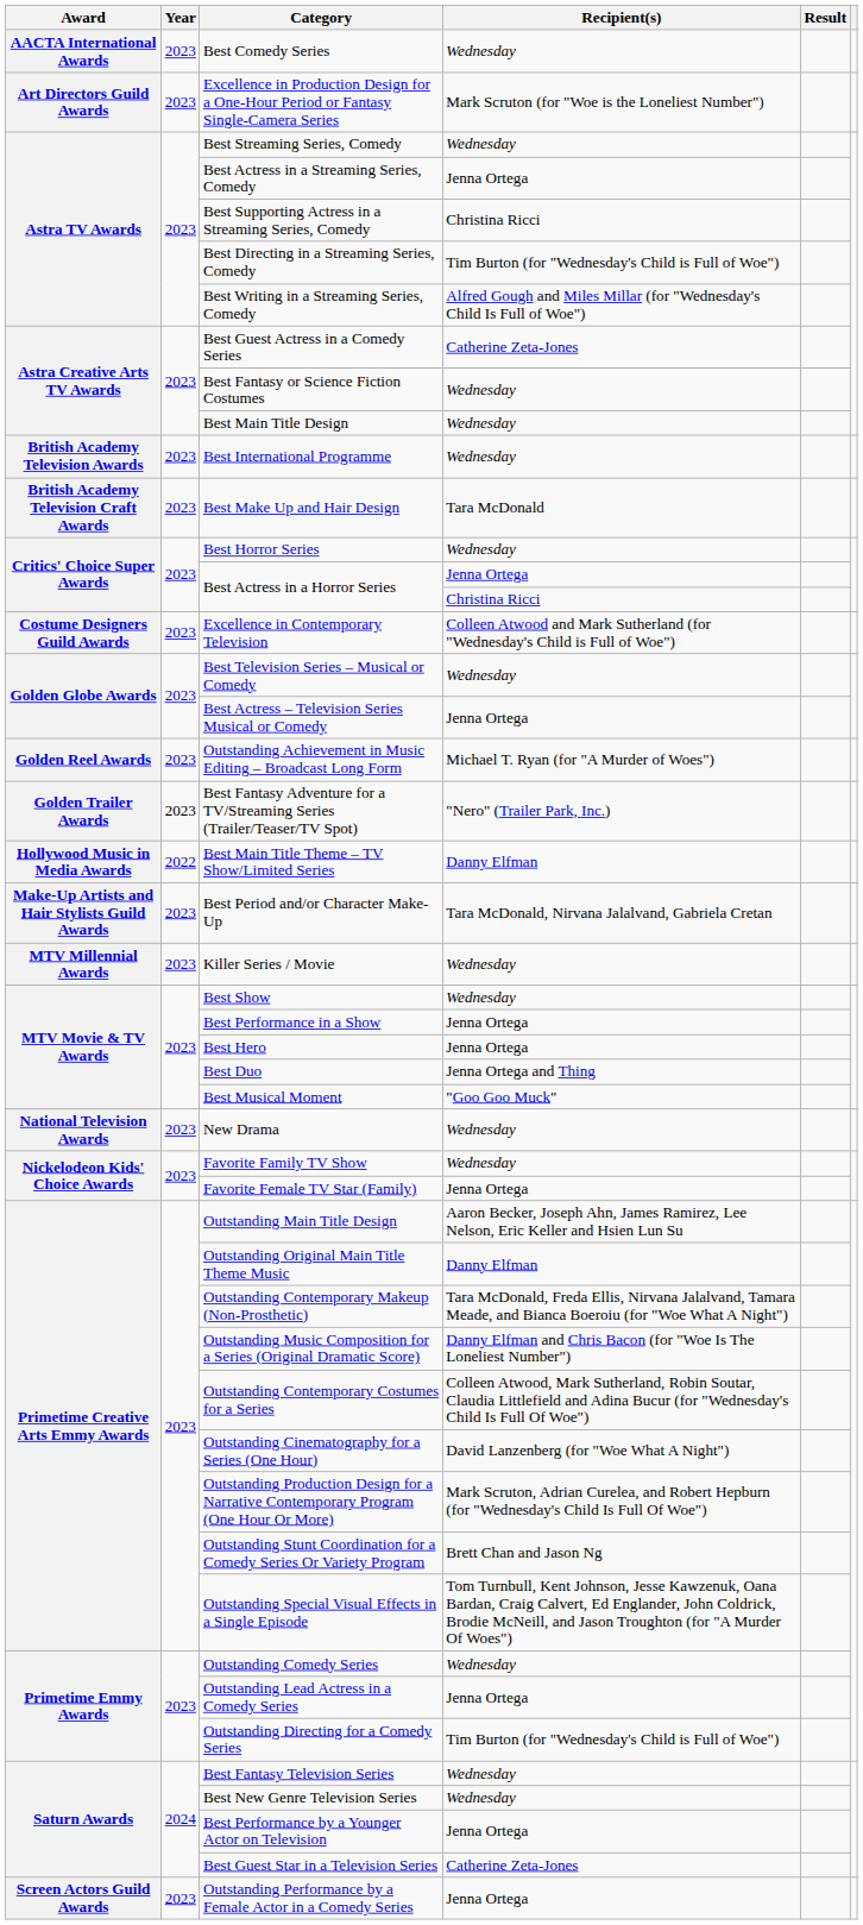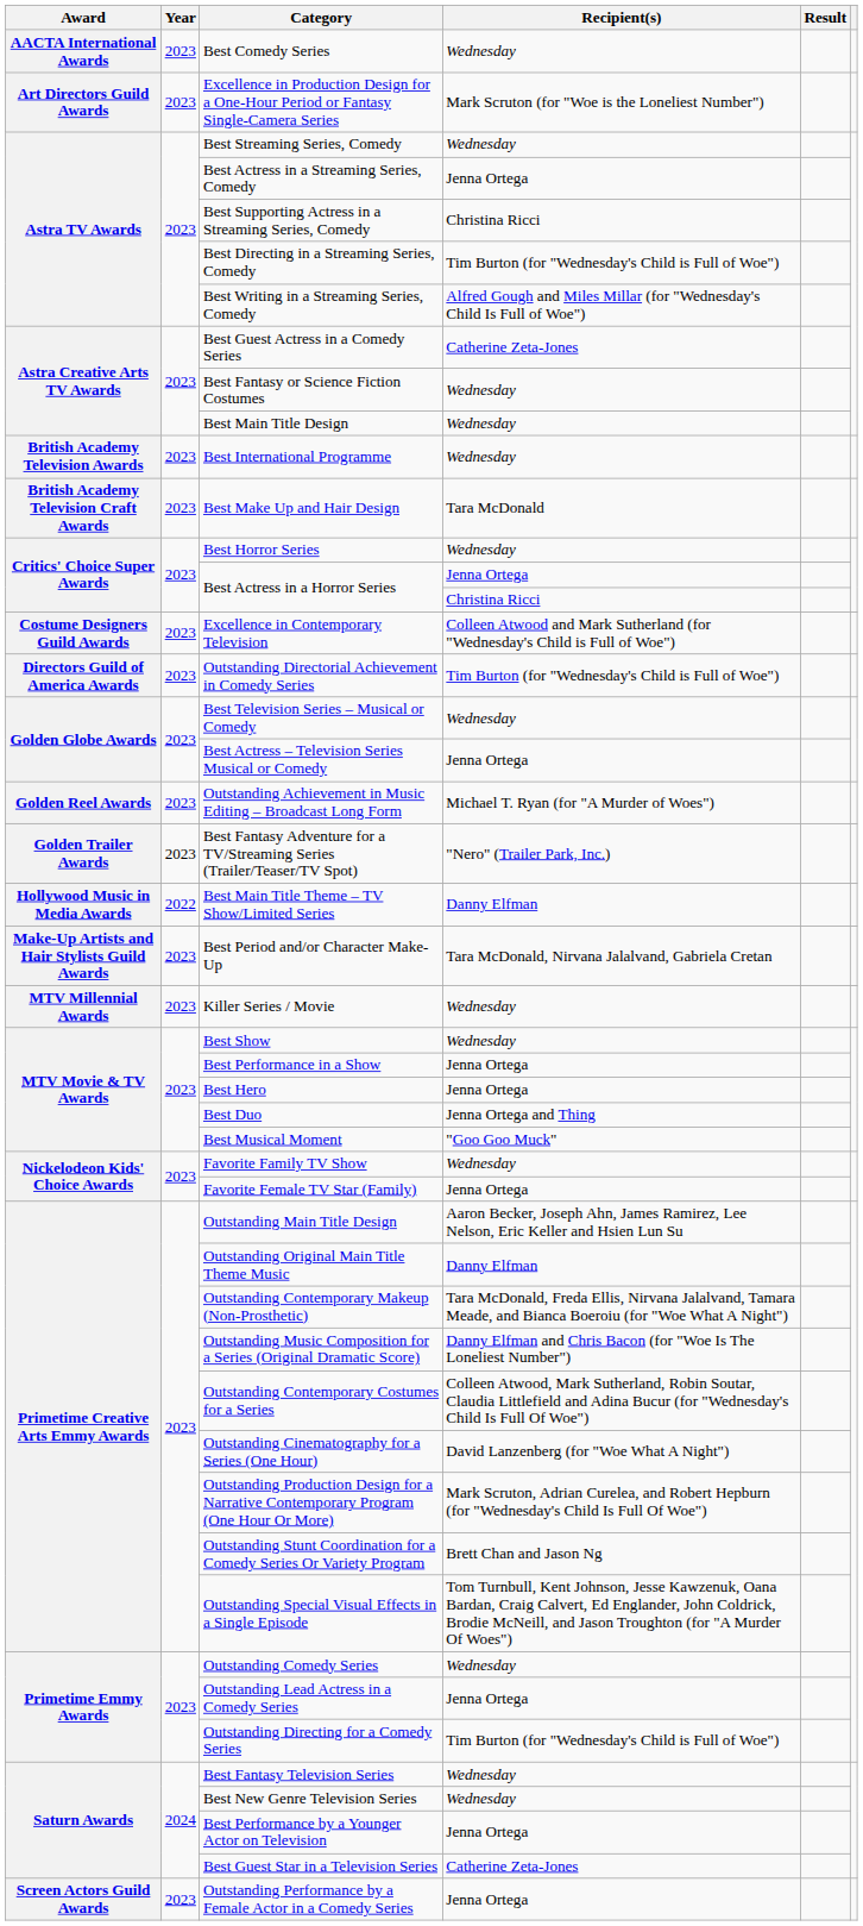 <table class="wikitable sortable plainrowheaders" style="width: 99%;">
 <tr>
 <th scope="col">Award</th>
 <th scope="col">Year</th>
 <th scope="col">Category</th>
 <th scope="col" style="width:42%;">Recipient(s)</th>
 <th scope="col">Result</th>
 <th scope="col" class="unsortable"></th>
 </tr>
 <tr>
 <th scope="row"><a href='#'>AACTA International Awards</a></th>
 <td><a href='#'>2023</a></td>
 <td>Best Comedy Series</td>
 <td><em>Wednesday</em></td>
 <td></td>
 <td style="text-align:center;"><br></td>
 </tr>
 <tr>
 <th scope="row"><a href='#'>Art Directors Guild Awards</a></th>
 <td><a href='#'>2023</a></td>
 <td><a href='#'>Excellence in Production Design for a One-Hour Period or Fantasy Single-Camera Series</a></td>
 <td>Mark Scruton (for "Woe is the Loneliest Number")</td>
 <td></td>
 <td style="text-align:center;"></td>
 </tr>
 <tr>
 <th scope="row" rowspan="5"><a href='#'>Astra TV Awards</a></th>
 <td rowspan="5"><a href='#'>2023</a></td>
 <td>Best Streaming Series, Comedy</td>
 <td><em>Wednesday</em></td>
 <td></td>
 <td style="text-align:center;" rowspan="8"><br></td>
 </tr>
 <tr>
 <td>Best Actress in a Streaming Series, Comedy</td>
 <td>Jenna Ortega</td>
 <td></td>
 </tr>
 <tr>
 <td>Best Supporting Actress in a Streaming Series, Comedy</td>
 <td>Christina Ricci</td>
 <td></td>
 </tr>
 <tr>
 <td>Best Directing in a Streaming Series, Comedy</td>
 <td>Tim Burton (for "Wednesday's Child is Full of Woe")</td>
 <td></td>
 </tr>
 <tr>
 <td>Best Writing in a Streaming Series, Comedy</td>
 <td><a href='#'>Alfred Gough</a> and <a href='#'>Miles Millar</a> (for "Wednesday's Child Is Full of Woe")</td>
 <td></td>
 </tr>
 <tr>
 <th scope="row" rowspan="3"><a href='#'>Astra Creative Arts TV Awards</a></th>
 <td rowspan="3"><a href='#'>2023</a></td>
 <td>Best Guest Actress in a Comedy Series</td>
 <td><a href='#'>Catherine Zeta-Jones</a></td>
 <td></td>
 </tr>
 <tr>
 <td>Best Fantasy or Science Fiction Costumes</td>
 <td><em>Wednesday</em></td>
 <td></td>
 </tr>
 <tr>
 <td>Best Main Title Design</td>
 <td><em>Wednesday</em></td>
 <td></td>
 </tr>
 <tr>
 <th scope="row"><a href='#'>British Academy Television Awards</a></th>
 <td><a href='#'>2023</a></td>
 <td><a href='#'>Best International Programme</a></td>
 <td><em>Wednesday</em></td>
 <td></td>
 <td style="text-align:center;"></td>
 </tr>
 <tr>
 <th scope="row"><a href='#'>British Academy Television Craft Awards</a></th>
 <td><a href='#'>2023</a></td>
 <td><a href='#'>Best Make Up and Hair Design</a></td>
 <td>Tara McDonald</td>
 <td></td>
 <td style="text-align:center;"><br></td>
 </tr>
 <tr>
 <th scope="row" rowspan="3"><a href='#'>Critics' Choice Super Awards</a></th>
 <td rowspan="3"><a href='#'>2023</a></td>
 <td><a href='#'>Best Horror Series</a></td>
 <td><em>Wednesday</em></td>
 <td></td>
 <td style="text-align:center;" rowspan="3"></td>
 </tr>
 <tr>
 <td rowspan="2">Best Actress in a Horror Series</td>
 <td><a href='#'>Jenna Ortega</a></td>
 <td></td>
 </tr>
 <tr>
 <td><a href='#'>Christina Ricci</a></td>
 <td></td>
 </tr>
 <tr>
 <th scope="row"><a href='#'>Costume Designers Guild Awards</a></th>
 <td><a href='#'>2023</a></td>
 <td><a href='#'>Excellence in Contemporary Television</a></td>
 <td><a href='#'>Colleen Atwood</a> and Mark Sutherland (for "Wednesday's Child is Full of Woe")</td>
 <td></td>
 <td style="text-align:center;"></td>
 </tr>
 <tr>
+<th scope="row"><a href='#'>Directors Guild of America Awards</a></th>
+<td><a href='#'>2023</a></td>
+<td><a href='#'>Outstanding Directorial Achievement in Comedy Series</a></td>
+<td><a href='#'>Tim Burton</a> (for "Wednesday's Child is Full of Woe")</td>
+<td></td>
+<td align="center"></td>
+</tr>
+<tr>
 <th scope="row" rowspan="2"><a href='#'>Golden Globe Awards</a></th>
 <td rowspan="2"><a href='#'>2023</a></td>
 <td><a href='#'>Best Television Series – Musical or Comedy</a></td>
 <td><em>Wednesday</em></td>
 <td></td>
 <td style="text-align:center;" rowspan="2"></td>
 </tr>
 <tr>
 <td><a href='#'>Best Actress – Television Series Musical or Comedy</a></td>
 <td>Jenna Ortega</td>
 <td></td>
 </tr>
 <tr>
 <th scope="row"><a href='#'>Golden Reel Awards</a></th>
 <td><a href='#'>2023</a></td>
 <td><a href='#'>Outstanding Achievement in Music Editing – Broadcast Long Form</a></td>
 <td>Michael T. Ryan (for "A Murder of Woes")</td>
 <td></td>
 <td align="center"><br></td>
 </tr>
 <tr>
 <th scope="row"><a href='#'>Golden Trailer Awards</a></th>
 <td>2023</td>
 <td>Best Fantasy Adventure for a TV/Streaming Series (Trailer/Teaser/TV Spot)</td>
 <td>"Nero" (<a href='#'>Trailer Park, Inc.</a>)</td>
 <td></td>
 <td style="text-align:center;"><br></td>
 </tr>
 <tr>
 <th scope="row"><a href='#'>Hollywood Music in Media Awards</a></th>
 <td><a href='#'>2022</a></td>
 <td><a href='#'>Best Main Title Theme – TV Show/Limited Series</a></td>
 <td><a href='#'>Danny Elfman</a></td>
 <td></td>
 <td style="text-align:center;"></td>
 </tr>
 <tr>
 <th scope="row"><a href='#'>Make-Up Artists and Hair Stylists Guild Awards</a></th>
 <td><a href='#'>2023</a></td>
 <td>Best Period and/or Character Make-Up</td>
 <td>Tara McDonald, Nirvana Jalalvand, Gabriela Cretan</td>
 <td></td>
 <td align="center"></td>
 </tr>
 <tr>
 <th scope="row"><a href='#'>MTV Millennial Awards</a></th>
 <td><a href='#'>2023</a></td>
 <td>Killer Series / Movie</td>
 <td><em>Wednesday</em></td>
 <td></td>
 <td align="center"></td>
 </tr>
 <tr>
 <th scope="row" rowspan="5"><a href='#'>MTV Movie & TV Awards</a></th>
 <td rowspan="5"><a href='#'>2023</a></td>
 <td><a href='#'>Best Show</a></td>
 <td><em>Wednesday</em></td>
 <td></td>
 <td align="center" rowspan="5"></td>
 </tr>
 <tr>
 <td><a href='#'>Best Performance in a Show</a></td>
 <td>Jenna Ortega</td>
 <td></td>
 </tr>
 <tr>
 <td><a href='#'>Best Hero</a></td>
 <td>Jenna Ortega</td>
 <td></td>
 </tr>
 <tr>
 <td><a href='#'>Best Duo</a></td>
 <td>Jenna Ortega and <a href='#'>Thing</a></td>
 <td></td>
 </tr>
 <tr>
 <td><a href='#'>Best Musical Moment</a></td>
 <td>"<a href='#'>Goo Goo Muck</a>"</td>
 <td></td>
-</tr>
-<tr>
-<th scope="row"><a href='#'>National Television Awards</a></th>
-<td><a href='#'>2023</a></td>
-<td>New Drama</td>
-<td><em>Wednesday</em></td>
-<td></td>
-<td align="center"></td>
 </tr>
 <tr>
 <th scope="row" rowspan="2"><a href='#'>Nickelodeon Kids' Choice Awards</a></th>
 <td rowspan="2"><a href='#'>2023</a></td>
 <td><a href='#'>Favorite Family TV Show</a></td>
 <td><em>Wednesday</em></td>
 <td></td>
 <td align="center" rowspan="2"></td>
 </tr>
 <tr>
 <td><a href='#'>Favorite Female TV Star (Family)</a></td>
 <td>Jenna Ortega</td>
 <td></td>
 </tr>
 <tr>
 <th scope="row" rowspan="9"><a href='#'>Primetime Creative Arts Emmy Awards</a></th>
 <td rowspan="9"><a href='#'>2023</a></td>
 <td><a href='#'>Outstanding Main Title Design</a></td>
 <td>Aaron Becker, Joseph Ahn, James Ramirez, Lee Nelson, Eric Keller and Hsien Lun Su</td>
 <td></td>
 <td style="text-align:center;" rowspan="12"></td>
 </tr>
 <tr>
 <td><a href='#'>Outstanding Original Main Title Theme Music</a></td>
 <td><a href='#'>Danny Elfman</a></td>
 <td></td>
 </tr>
 <tr>
 <td><a href='#'>Outstanding Contemporary Makeup (Non-Prosthetic)</a></td>
 <td>Tara McDonald, Freda Ellis, Nirvana Jalalvand, Tamara Meade, and Bianca Boeroiu (for "Woe What A Night")</td>
 <td></td>
 </tr>
 <tr>
 <td><a href='#'>Outstanding Music Composition for a Series (Original Dramatic Score)</a></td>
 <td><a href='#'>Danny Elfman</a> and <a href='#'>Chris Bacon</a> (for "Woe Is The Loneliest Number")</td>
 <td></td>
 </tr>
 <tr>
 <td><a href='#'>Outstanding Contemporary Costumes for a Series</a></td>
 <td>Colleen Atwood, Mark Sutherland, Robin Soutar, Claudia Littlefield and Adina Bucur (for "Wednesday's Child Is Full Of Woe")</td>
 <td></td>
 </tr>
 <tr>
 <td><a href='#'>Outstanding Cinematography for a Series (One Hour)</a></td>
 <td>David Lanzenberg (for "Woe What A Night")</td>
 <td></td>
 </tr>
 <tr>
 <td><a href='#'>Outstanding Production Design for a Narrative Contemporary Program (One Hour Or More)</a></td>
 <td>Mark Scruton, Adrian Curelea, and Robert Hepburn (for "Wednesday's Child Is Full Of Woe")</td>
 <td></td>
 </tr>
 <tr>
 <td><a href='#'>Outstanding Stunt Coordination for a Comedy Series Or Variety Program</a></td>
 <td>Brett Chan and Jason Ng</td>
 <td></td>
 </tr>
 <tr>
 <td><a href='#'>Outstanding Special Visual Effects in a Single Episode</a></td>
 <td>Tom Turnbull, Kent Johnson, Jesse Kawzenuk, Oana Bardan, Craig Calvert, Ed Englander, John Coldrick, Brodie McNeill, and Jason Troughton (for "A Murder Of Woes")</td>
 <td></td>
 </tr>
 <tr>
 <th scope="row" rowspan="3"><a href='#'>Primetime Emmy Awards</a></th>
 <td rowspan="3"><a href='#'>2023</a></td>
 <td><a href='#'>Outstanding Comedy Series</a></td>
 <td><em>Wednesday</em></td>
 <td></td>
 </tr>
 <tr>
 <td><a href='#'>Outstanding Lead Actress in a Comedy Series</a></td>
 <td>Jenna Ortega</td>
 <td></td>
 </tr>
 <tr>
 <td><a href='#'>Outstanding Directing for a Comedy Series</a></td>
 <td>Tim Burton (for "Wednesday's Child is Full of Woe")</td>
 <td></td>
 </tr>
 <tr>
 <th scope="row" rowspan="4"><a href='#'>Saturn Awards</a></th>
 <td rowspan="4"><a href='#'>2024</a></td>
 <td><a href='#'>Best Fantasy Television Series</a></td>
 <td><em>Wednesday</em></td>
 <td></td>
 <td align="center" rowspan="4"><br></td>
 </tr>
 <tr>
 <td>Best New Genre Television Series</td>
 <td><em>Wednesday</em></td>
 <td></td>
 </tr>
 <tr>
 <td><a href='#'>Best Performance by a Younger Actor on Television</a></td>
 <td>Jenna Ortega</td>
 <td></td>
 </tr>
 <tr>
 <td><a href='#'>Best Guest Star in a Television Series</a></td>
 <td><a href='#'>Catherine Zeta-Jones</a></td>
 <td></td>
 </tr>
 <tr>
 <th scope="row"><a href='#'>Screen Actors Guild Awards</a></th>
 <td><a href='#'>2023</a></td>
 <td><a href='#'>Outstanding Performance by a Female Actor in a Comedy Series</a></td>
 <td>Jenna Ortega</td>
 <td></td>
 <td align="center"></td>
 </tr>
 </table>
